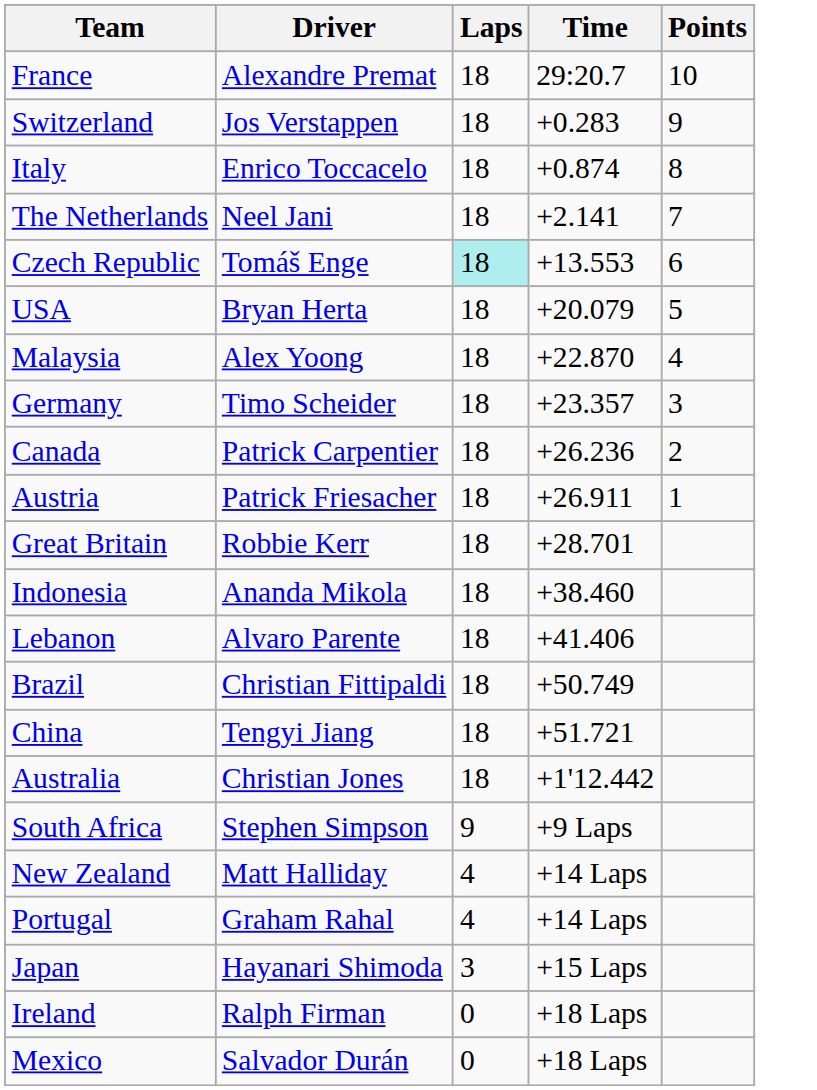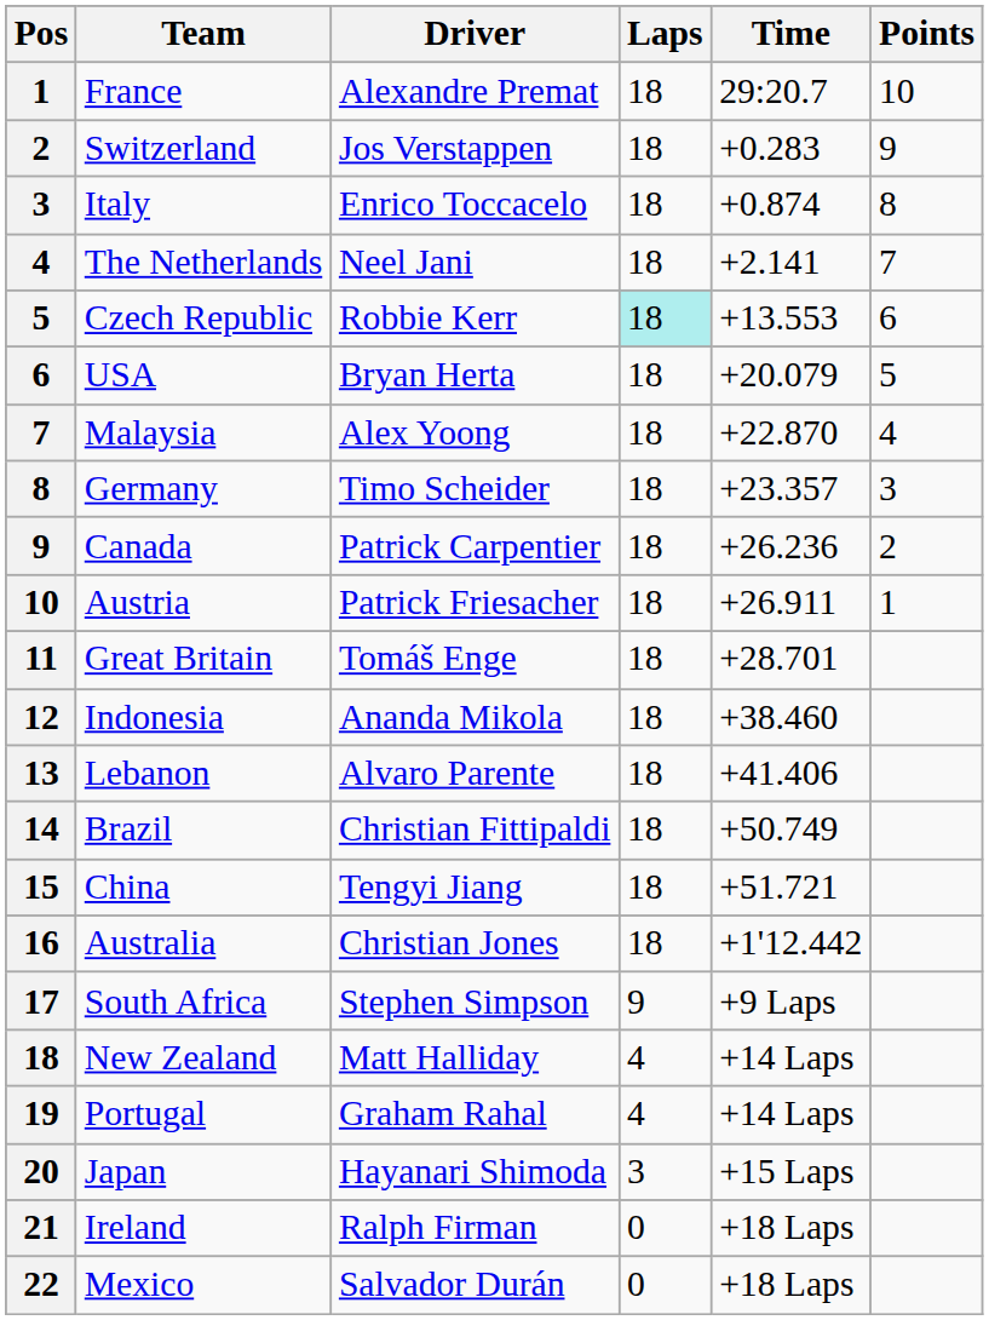 <table class="wikitable">
 <tr>
+<th>Pos</th>
 <th>Team</th>
 <th>Driver</th>
 <th>Laps</th>
 <th>Time</th>
 <th>Points</th>
 </tr>
 <tr>
+<th>1</th>
 <td> <a href='#'>France</a></td>
 <td><a href='#'>Alexandre Premat</a></td>
 <td>18</td>
 <td>29:20.7</td>
 <td>10</td>
 </tr>
 <tr>
+<th>2</th>
 <td> <a href='#'>Switzerland</a></td>
 <td><a href='#'>Jos Verstappen</a></td>
 <td>18</td>
 <td>+0.283</td>
 <td>9</td>
 </tr>
 <tr>
+<th>3</th>
 <td> <a href='#'>Italy</a></td>
 <td><a href='#'>Enrico Toccacelo</a></td>
 <td>18</td>
 <td>+0.874</td>
 <td>8</td>
 </tr>
 <tr>
+<th>4</th>
 <td> <a href='#'>The Netherlands</a></td>
 <td><a href='#'>Neel Jani</a></td>
 <td>18</td>
 <td>+2.141</td>
 <td>7</td>
 </tr>
 <tr>
+<th>5</th>
 <td> <a href='#'>Czech Republic</a></td>
-<td><a href='#'>Tomáš Enge</a></td>
+<td><a href='#'>Robbie Kerr</a></td>
 <td style="background: paleturquoise;">18</td>
 <td>+13.553</td>
 <td>6</td>
 </tr>
 <tr>
+<th>6</th>
 <td> <a href='#'>USA</a></td>
 <td><a href='#'>Bryan Herta</a></td>
 <td>18</td>
 <td>+20.079</td>
 <td>5</td>
 </tr>
 <tr>
+<th>7</th>
 <td> <a href='#'>Malaysia</a></td>
 <td><a href='#'>Alex Yoong</a></td>
 <td>18</td>
 <td>+22.870</td>
 <td>4</td>
 </tr>
 <tr>
+<th>8</th>
 <td> <a href='#'>Germany</a></td>
 <td><a href='#'>Timo Scheider</a></td>
 <td>18</td>
 <td>+23.357</td>
 <td>3</td>
 </tr>
 <tr>
+<th>9</th>
 <td> <a href='#'>Canada</a></td>
 <td><a href='#'>Patrick Carpentier</a></td>
 <td>18</td>
 <td>+26.236</td>
 <td>2</td>
 </tr>
 <tr>
+<th>10</th>
 <td> <a href='#'>Austria</a></td>
 <td><a href='#'>Patrick Friesacher</a></td>
 <td>18</td>
 <td>+26.911</td>
 <td>1</td>
 </tr>
 <tr>
+<th>11</th>
 <td> <a href='#'>Great Britain</a></td>
-<td><a href='#'>Robbie Kerr</a></td>
+<td><a href='#'>Tomáš Enge</a></td>
 <td>18</td>
 <td>+28.701</td>
 <td></td>
 </tr>
 <tr>
+<th>12</th>
 <td> <a href='#'>Indonesia</a></td>
 <td><a href='#'>Ananda Mikola</a></td>
 <td>18</td>
 <td>+38.460</td>
 <td></td>
 </tr>
 <tr>
+<th>13</th>
 <td> <a href='#'>Lebanon</a></td>
 <td><a href='#'>Alvaro Parente</a></td>
 <td>18</td>
 <td>+41.406</td>
 <td></td>
 </tr>
 <tr>
+<th>14</th>
 <td> <a href='#'>Brazil</a></td>
 <td><a href='#'>Christian Fittipaldi</a></td>
 <td>18</td>
 <td>+50.749</td>
 <td></td>
 </tr>
 <tr>
+<th>15</th>
 <td> <a href='#'>China</a></td>
 <td><a href='#'>Tengyi Jiang</a></td>
 <td>18</td>
 <td>+51.721</td>
 <td></td>
 </tr>
 <tr>
+<th>16</th>
 <td> <a href='#'>Australia</a></td>
 <td><a href='#'>Christian Jones</a></td>
 <td>18</td>
 <td>+1'12.442</td>
 <td></td>
 </tr>
 <tr>
+<th>17</th>
 <td> <a href='#'>South Africa</a></td>
 <td><a href='#'>Stephen Simpson</a></td>
 <td>9</td>
 <td>+9 Laps</td>
 <td></td>
 </tr>
 <tr>
+<th>18</th>
 <td> <a href='#'>New Zealand</a></td>
 <td><a href='#'>Matt Halliday</a></td>
 <td>4</td>
 <td>+14 Laps</td>
 <td></td>
 </tr>
 <tr>
+<th>19</th>
 <td> <a href='#'>Portugal</a></td>
 <td><a href='#'>Graham Rahal</a></td>
 <td>4</td>
 <td>+14 Laps</td>
 <td></td>
 </tr>
 <tr>
+<th>20</th>
 <td> <a href='#'>Japan</a></td>
 <td><a href='#'>Hayanari Shimoda</a></td>
 <td>3</td>
 <td>+15 Laps</td>
 <td></td>
 </tr>
 <tr>
+<th>21</th>
 <td> <a href='#'>Ireland</a></td>
 <td><a href='#'>Ralph Firman</a></td>
 <td>0</td>
 <td>+18 Laps</td>
 <td></td>
 </tr>
 <tr>
+<th>22</th>
 <td> <a href='#'>Mexico</a></td>
 <td><a href='#'>Salvador Durán</a></td>
 <td>0</td>
 <td>+18 Laps</td>
 <td></td>
 </tr>
 </table>
